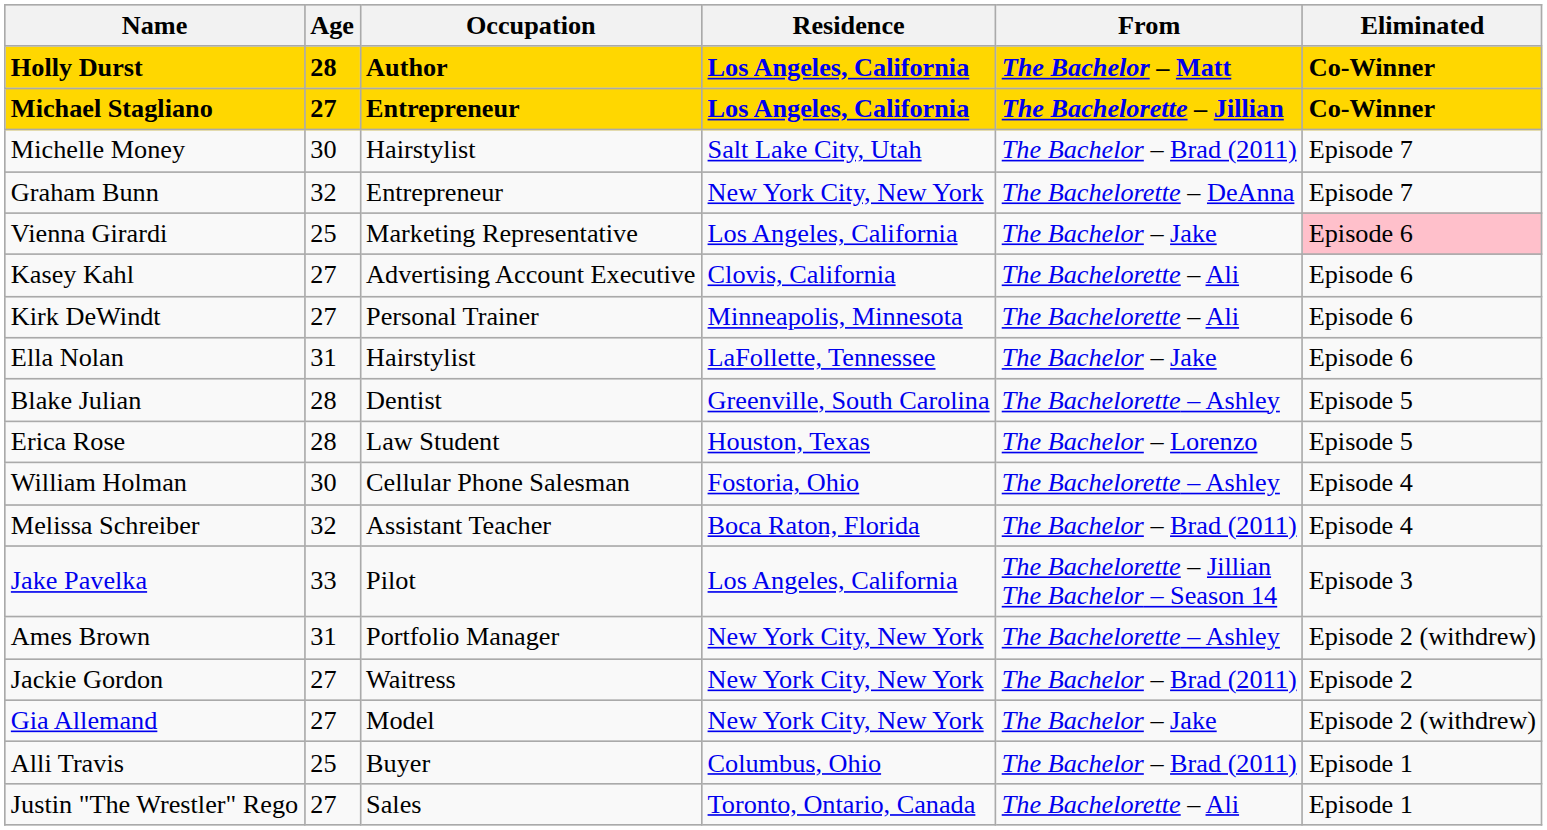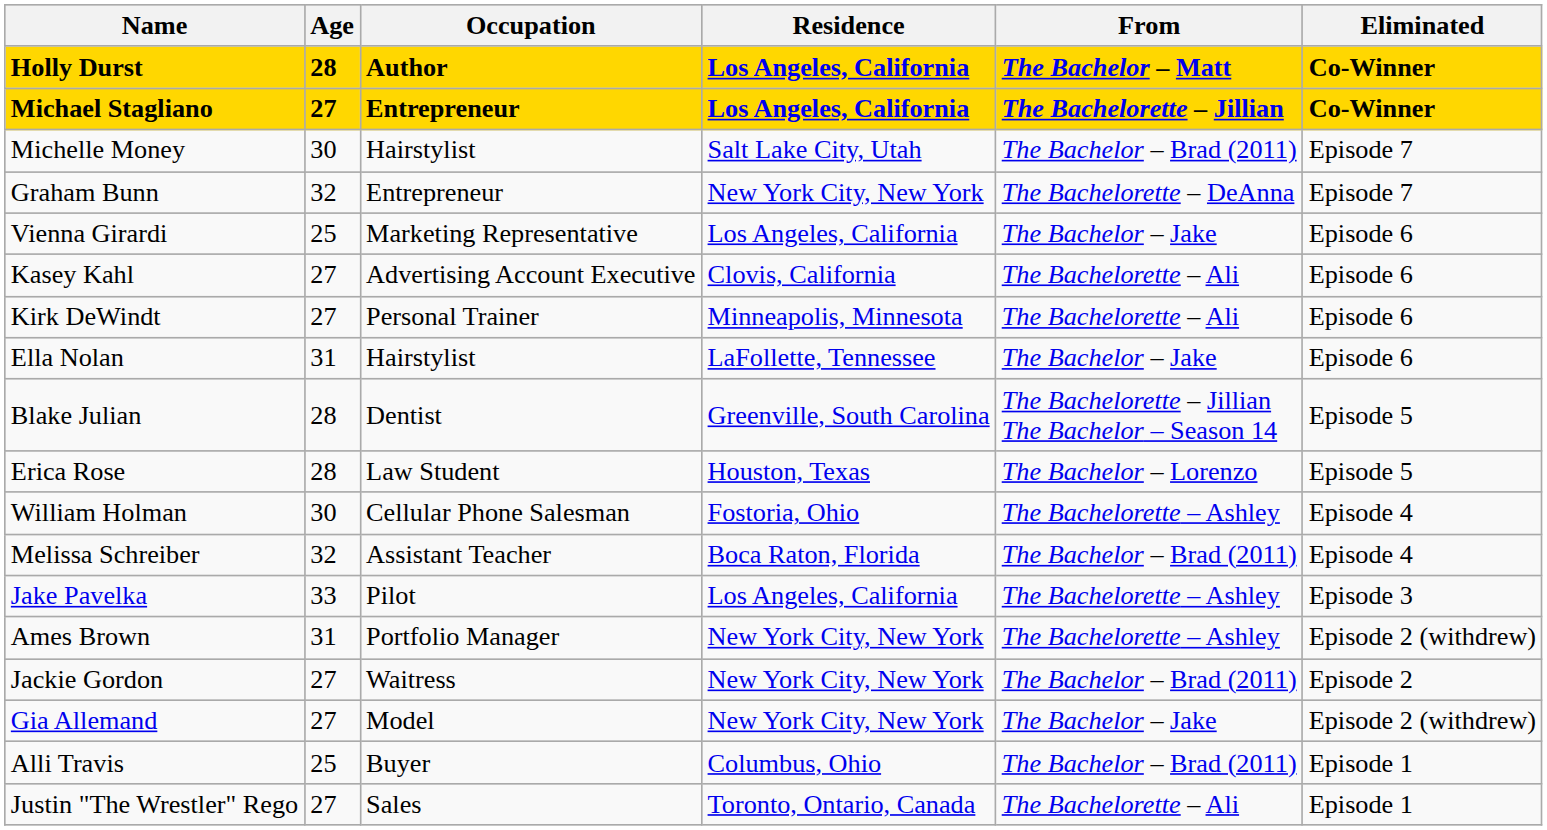 <table class="wikitable">
 <tr>
 <th>Name</th>
 <th>Age</th>
 <th>Occupation</th>
 <th>Residence</th>
 <th>From</th>
 <th>Eliminated</th>
 </tr>
 <tr bgcolor="gold">
 <td><strong>Holly Durst</strong></td>
 <td><strong>28</strong></td>
 <td><strong>Author</strong></td>
 <td><strong><a href='#'>Los Angeles, California</a></strong></td>
 <td><strong><a href='#'><em>The Bachelor</em></a> – <a href='#'>Matt</a></strong></td>
 <td><strong>Co-Winner</strong></td>
 </tr>
 <tr bgcolor="gold">
 <td><strong>Michael Stagliano</strong></td>
 <td><strong>27</strong></td>
 <td><strong>Entrepreneur</strong></td>
 <td><strong><a href='#'>Los Angeles, California</a></strong></td>
 <td><strong><a href='#'><em>The Bachelorette</em></a> – <a href='#'>Jillian</a> </strong></td>
 <td><strong>Co-Winner</strong></td>
 </tr>
 <tr>
 <td>Michelle Money</td>
 <td>30</td>
 <td>Hairstylist</td>
 <td><a href='#'>Salt Lake City, Utah</a></td>
 <td><a href='#'><em>The Bachelor</em></a> – <a href='#'>Brad (2011)</a></td>
 <td>Episode 7</td>
 </tr>
 <tr>
 <td>Graham Bunn</td>
 <td>32</td>
 <td>Entrepreneur</td>
 <td><a href='#'>New York City, New York</a></td>
 <td><a href='#'><em>The Bachelorette</em></a> – <a href='#'>DeAnna</a></td>
 <td>Episode 7</td>
 </tr>
 <tr>
 <td>Vienna Girardi</td>
 <td>25</td>
 <td>Marketing Representative</td>
 <td><a href='#'>Los Angeles, California</a></td>
 <td><a href='#'><em>The Bachelor</em></a> – <a href='#'>Jake</a></td>
-<td style="background: pink;">Episode 6</td>
+<td>Episode 6</td>
 </tr>
 <tr>
 <td>Kasey Kahl</td>
 <td>27</td>
 <td>Advertising Account Executive</td>
 <td><a href='#'>Clovis, California</a></td>
 <td><a href='#'><em>The Bachelorette</em></a> – <a href='#'>Ali</a></td>
 <td>Episode 6</td>
 </tr>
 <tr>
 <td>Kirk DeWindt</td>
 <td>27</td>
 <td>Personal Trainer</td>
 <td><a href='#'>Minneapolis, Minnesota</a></td>
 <td><a href='#'><em>The Bachelorette</em></a> – <a href='#'>Ali</a></td>
 <td>Episode 6</td>
 </tr>
 <tr>
 <td>Ella Nolan</td>
 <td>31</td>
 <td>Hairstylist</td>
 <td><a href='#'>LaFollette, Tennessee</a></td>
 <td><a href='#'><em>The Bachelor</em></a> – <a href='#'>Jake</a></td>
 <td>Episode 6</td>
 </tr>
 <tr>
 <td>Blake Julian</td>
 <td>28</td>
 <td>Dentist</td>
 <td><a href='#'>Greenville, South Carolina</a></td>
-<td><a href='#'><em>The Bachelorette</em> – Ashley</a></td>
+<td><a href='#'><em>The Bachelorette</em></a> – <a href='#'>Jillian</a><br><a href='#'><em>The Bachelor</em> – Season 14</a></td>
 <td>Episode 5</td>
 </tr>
 <tr>
 <td>Erica Rose</td>
 <td>28</td>
 <td>Law Student</td>
 <td><a href='#'>Houston, Texas</a></td>
 <td><a href='#'><em>The Bachelor</em></a> – <a href='#'>Lorenzo</a></td>
 <td>Episode 5</td>
 </tr>
 <tr>
 <td>William Holman</td>
 <td>30</td>
 <td>Cellular Phone Salesman</td>
 <td><a href='#'>Fostoria, Ohio</a></td>
 <td><a href='#'><em>The Bachelorette</em> – Ashley</a></td>
 <td>Episode 4</td>
 </tr>
 <tr>
 <td>Melissa Schreiber</td>
 <td>32</td>
 <td>Assistant Teacher</td>
 <td><a href='#'>Boca Raton, Florida</a></td>
 <td><a href='#'><em>The Bachelor</em></a> – <a href='#'>Brad (2011)</a></td>
 <td>Episode 4</td>
 </tr>
 <tr>
 <td><a href='#'>Jake Pavelka</a></td>
 <td>33</td>
 <td>Pilot</td>
 <td><a href='#'>Los Angeles, California</a></td>
-<td><a href='#'><em>The Bachelorette</em></a> – <a href='#'>Jillian</a><br><a href='#'><em>The Bachelor</em> – Season 14</a></td>
+<td><a href='#'><em>The Bachelorette</em> – Ashley</a></td>
 <td>Episode 3</td>
 </tr>
 <tr>
 <td>Ames Brown</td>
 <td>31</td>
 <td>Portfolio Manager</td>
 <td><a href='#'>New York City, New York</a></td>
 <td><a href='#'><em>The Bachelorette</em> – Ashley</a></td>
 <td>Episode 2 (withdrew)</td>
 </tr>
 <tr>
 <td>Jackie Gordon</td>
 <td>27</td>
 <td>Waitress</td>
 <td><a href='#'>New York City, New York</a></td>
 <td><a href='#'><em>The Bachelor</em></a> – <a href='#'>Brad (2011)</a></td>
 <td>Episode 2</td>
 </tr>
 <tr>
 <td><a href='#'>Gia Allemand</a></td>
 <td>27</td>
 <td>Model</td>
 <td><a href='#'>New York City, New York</a></td>
 <td><a href='#'><em>The Bachelor</em></a> – <a href='#'>Jake</a></td>
 <td>Episode 2 (withdrew)</td>
 </tr>
 <tr>
 <td>Alli Travis</td>
 <td>25</td>
 <td>Buyer</td>
 <td><a href='#'>Columbus, Ohio</a></td>
 <td><a href='#'><em>The Bachelor</em></a> – <a href='#'>Brad (2011)</a></td>
 <td>Episode 1</td>
 </tr>
 <tr>
 <td>Justin "The Wrestler" Rego</td>
 <td>27</td>
 <td>Sales</td>
 <td><a href='#'>Toronto, Ontario, Canada</a></td>
 <td><a href='#'><em>The Bachelorette</em></a> – <a href='#'>Ali</a></td>
 <td>Episode 1</td>
 </tr>
 </table>
